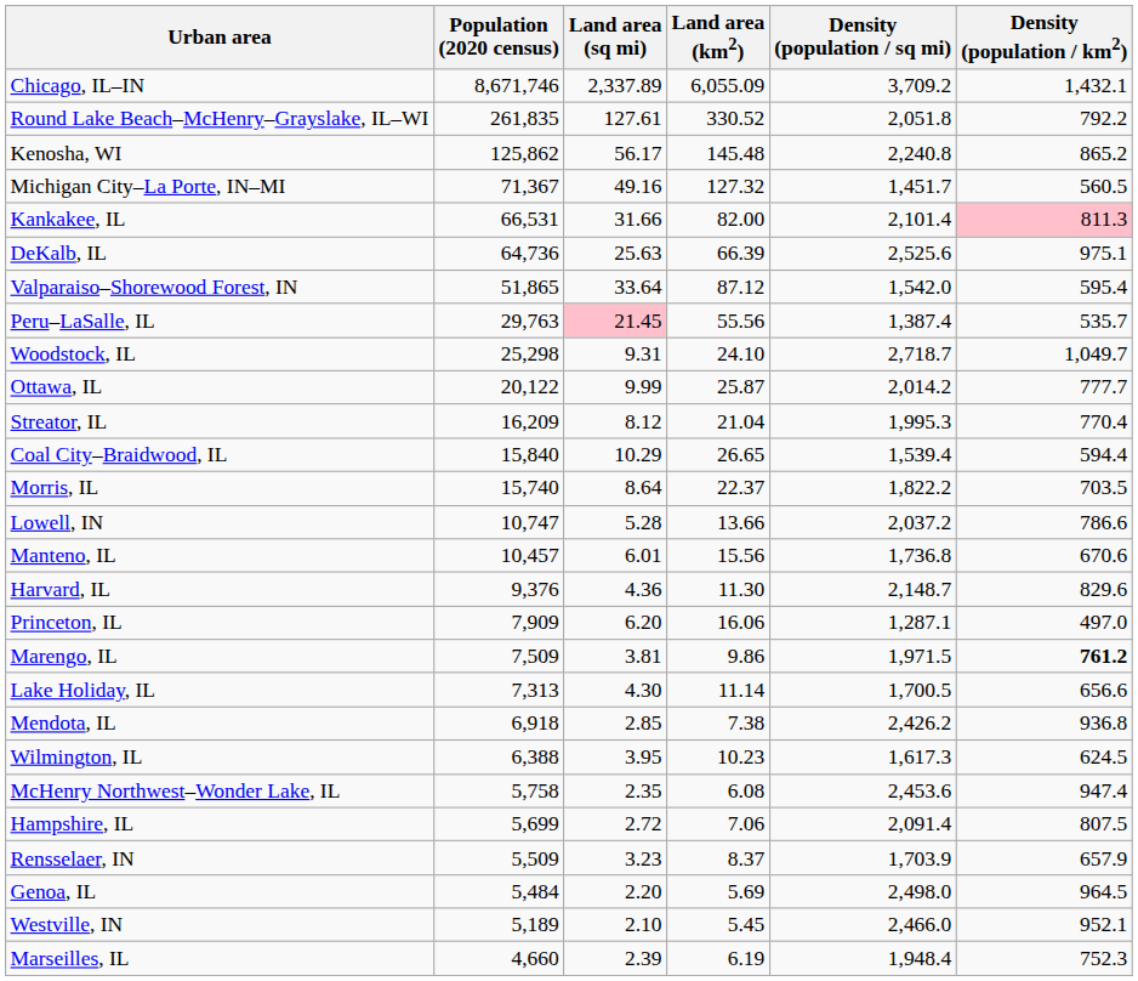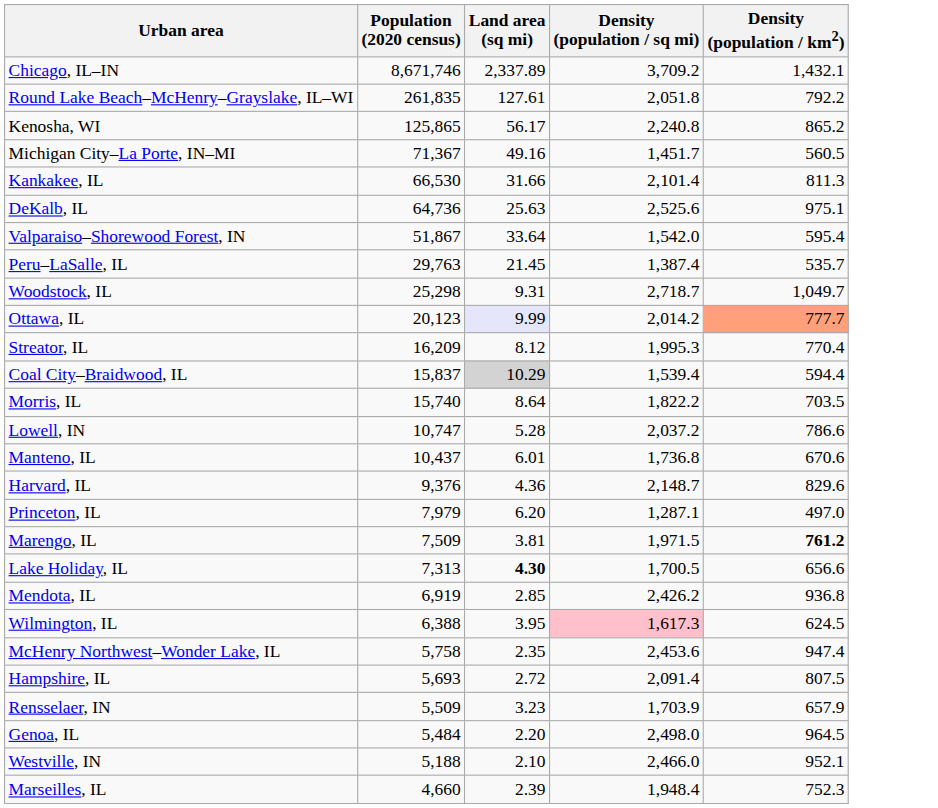 <table class="wikitable sortable" style="text-align:right;">
 <tr style="font-weight:bold; text-align:left;">
 <th>Urban area</th>
 <th>Population<br>(2020 census)</th>
 <th>Land area<br>(sq mi)</th>
-<th>Land area<br>(km<sup>2</sup>)</th>
 <th>Density<br>(population / sq mi)</th>
 <th>Density<br>(population / km<sup>2</sup>)</th>
 </tr>
 <tr style="vertical-align:bottom;">
 <td style="text-align:left;"><a href='#'>Chicago</a>, IL–IN</td>
 <td>8,671,746</td>
 <td>2,337.89</td>
-<td>6,055.09</td>
 <td>3,709.2</td>
 <td>1,432.1</td>
 </tr>
 <tr style="vertical-align:bottom;">
 <td style="text-align:left;"><a href='#'>Round Lake Beach</a>–<a href='#'>McHenry</a>–<a href='#'>Grayslake</a>, IL–WI</td>
 <td>261,835</td>
 <td>127.61</td>
-<td>330.52</td>
 <td>2,051.8</td>
 <td>792.2</td>
 </tr>
 <tr style="vertical-align:bottom;">
 <td style="text-align:left;">Kenosha, WI</td>
-<td>125,862</td>
+<td>125,865</td>
 <td>56.17</td>
-<td>145.48</td>
 <td>2,240.8</td>
 <td>865.2</td>
 </tr>
 <tr style="vertical-align:bottom;">
 <td style="text-align:left;">Michigan City–<a href='#'>La Porte</a>, IN–MI</td>
 <td>71,367</td>
 <td>49.16</td>
-<td>127.32</td>
 <td>1,451.7</td>
 <td>560.5</td>
 </tr>
 <tr style="vertical-align:bottom;">
 <td style="text-align:left;"><a href='#'>Kankakee</a>, IL</td>
-<td>66,531</td>
+<td>66,530</td>
 <td>31.66</td>
-<td>82.00</td>
 <td>2,101.4</td>
-<td style="background: pink;">811.3</td>
+<td>811.3</td>
 </tr>
 <tr style="vertical-align:bottom;">
 <td style="text-align:left;"><a href='#'>DeKalb</a>, IL</td>
 <td>64,736</td>
 <td>25.63</td>
-<td>66.39</td>
 <td>2,525.6</td>
 <td>975.1</td>
 </tr>
 <tr style="vertical-align:bottom;">
 <td style="text-align:left;"><a href='#'>Valparaiso</a>–<a href='#'>Shorewood Forest</a>, IN</td>
-<td>51,865</td>
+<td>51,867</td>
 <td>33.64</td>
-<td>87.12</td>
 <td>1,542.0</td>
 <td>595.4</td>
 </tr>
 <tr style="vertical-align:bottom;">
 <td style="text-align:left;"><a href='#'>Peru</a>–<a href='#'>LaSalle</a>, IL</td>
 <td>29,763</td>
-<td style="background: pink;">21.45</td>
-<td>55.56</td>
+<td>21.45</td>
 <td>1,387.4</td>
 <td>535.7</td>
 </tr>
 <tr style="vertical-align:bottom;">
 <td style="text-align:left;"><a href='#'>Woodstock</a>, IL</td>
 <td>25,298</td>
 <td>9.31</td>
-<td>24.10</td>
 <td>2,718.7</td>
 <td>1,049.7</td>
 </tr>
 <tr style="vertical-align:bottom;">
 <td style="text-align:left;"><a href='#'>Ottawa</a>, IL</td>
-<td>20,122</td>
-<td>9.99</td>
-<td>25.87</td>
+<td>20,123</td>
+<td style="background: lavender;">9.99</td>
 <td>2,014.2</td>
-<td>777.7</td>
+<td style="background: lightsalmon;">777.7</td>
 </tr>
 <tr style="vertical-align:bottom;">
 <td style="text-align:left;"><a href='#'>Streator</a>, IL</td>
 <td>16,209</td>
 <td>8.12</td>
-<td>21.04</td>
 <td>1,995.3</td>
 <td>770.4</td>
 </tr>
 <tr style="vertical-align:bottom;">
 <td style="text-align:left;"><a href='#'>Coal City</a>–<a href='#'>Braidwood</a>, IL</td>
-<td>15,840</td>
-<td>10.29</td>
-<td>26.65</td>
+<td>15,837</td>
+<td style="background: lightgrey;">10.29</td>
 <td>1,539.4</td>
 <td>594.4</td>
 </tr>
 <tr style="vertical-align:bottom;">
 <td style="text-align:left;"><a href='#'>Morris</a>, IL</td>
 <td>15,740</td>
 <td>8.64</td>
-<td>22.37</td>
 <td>1,822.2</td>
 <td>703.5</td>
 </tr>
 <tr style="vertical-align:bottom;">
 <td style="text-align:left;"><a href='#'>Lowell</a>, IN</td>
 <td>10,747</td>
 <td>5.28</td>
-<td>13.66</td>
 <td>2,037.2</td>
 <td>786.6</td>
 </tr>
 <tr style="vertical-align:bottom;">
 <td style="text-align:left;"><a href='#'>Manteno</a>, IL</td>
-<td>10,457</td>
+<td>10,437</td>
 <td>6.01</td>
-<td>15.56</td>
 <td>1,736.8</td>
 <td>670.6</td>
 </tr>
 <tr style="vertical-align:bottom;">
 <td style="text-align:left;"><a href='#'>Harvard</a>, IL</td>
 <td>9,376</td>
 <td>4.36</td>
-<td>11.30</td>
 <td>2,148.7</td>
 <td>829.6</td>
 </tr>
 <tr style="vertical-align:bottom;">
 <td style="text-align:left;"><a href='#'>Princeton</a>, IL</td>
-<td>7,909</td>
+<td>7,979</td>
 <td>6.20</td>
-<td>16.06</td>
 <td>1,287.1</td>
 <td>497.0</td>
 </tr>
 <tr style="vertical-align:bottom;">
 <td style="text-align:left;"><a href='#'>Marengo</a>, IL</td>
 <td>7,509</td>
 <td>3.81</td>
-<td>9.86</td>
 <td>1,971.5</td>
 <td><strong>761.2</strong></td>
 </tr>
 <tr style="vertical-align:bottom;">
 <td style="text-align:left;"><a href='#'>Lake Holiday</a>, IL</td>
 <td>7,313</td>
-<td>4.30</td>
-<td>11.14</td>
+<td><strong>4.30</strong></td>
 <td>1,700.5</td>
 <td>656.6</td>
 </tr>
 <tr style="vertical-align:bottom;">
 <td style="text-align:left;"><a href='#'>Mendota</a>, IL</td>
-<td>6,918</td>
+<td>6,919</td>
 <td>2.85</td>
-<td>7.38</td>
 <td>2,426.2</td>
 <td>936.8</td>
 </tr>
 <tr style="vertical-align:bottom;">
 <td style="text-align:left;"><a href='#'>Wilmington</a>, IL</td>
 <td>6,388</td>
 <td>3.95</td>
-<td>10.23</td>
-<td>1,617.3</td>
+<td style="background: pink;">1,617.3</td>
 <td>624.5</td>
 </tr>
 <tr style="vertical-align:bottom;">
 <td style="text-align:left;"><a href='#'>McHenry Northwest</a>–<a href='#'>Wonder Lake</a>, IL</td>
 <td>5,758</td>
 <td>2.35</td>
-<td>6.08</td>
 <td>2,453.6</td>
 <td>947.4</td>
 </tr>
 <tr style="vertical-align:bottom;">
 <td style="text-align:left;"><a href='#'>Hampshire</a>, IL</td>
-<td>5,699</td>
+<td>5,693</td>
 <td>2.72</td>
-<td>7.06</td>
 <td>2,091.4</td>
 <td>807.5</td>
 </tr>
 <tr style="vertical-align:bottom;">
 <td style="text-align:left;"><a href='#'>Rensselaer</a>, IN</td>
 <td>5,509</td>
 <td>3.23</td>
-<td>8.37</td>
 <td>1,703.9</td>
 <td>657.9</td>
 </tr>
 <tr style="vertical-align:bottom;">
 <td style="text-align:left;"><a href='#'>Genoa</a>, IL</td>
 <td>5,484</td>
 <td>2.20</td>
-<td>5.69</td>
 <td>2,498.0</td>
 <td>964.5</td>
 </tr>
 <tr style="vertical-align:bottom;">
 <td style="text-align:left;"><a href='#'>Westville</a>, IN</td>
-<td>5,189</td>
+<td>5,188</td>
 <td>2.10</td>
-<td>5.45</td>
 <td>2,466.0</td>
 <td>952.1</td>
 </tr>
 <tr style="vertical-align:bottom;">
 <td style="text-align:left;"><a href='#'>Marseilles</a>, IL</td>
 <td>4,660</td>
 <td>2.39</td>
-<td>6.19</td>
 <td>1,948.4</td>
 <td>752.3</td>
 </tr>
 </table>
